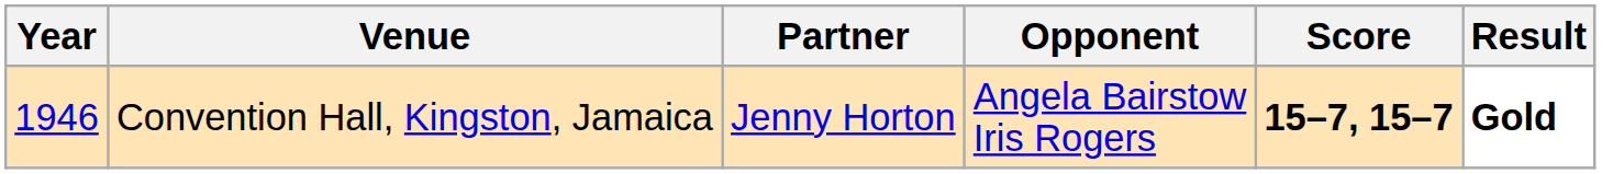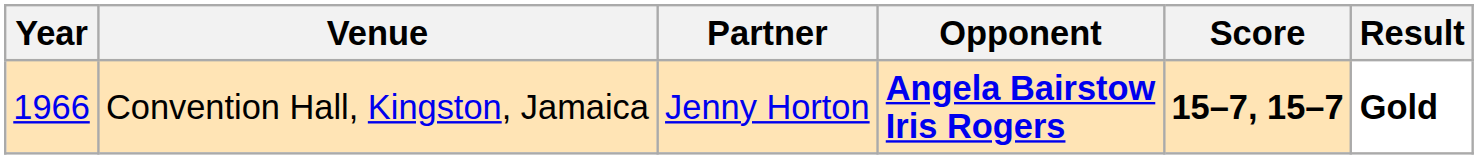 <table class="sortable wikitable" style="font-size: 90%;">
 <tr>
 <th>Year</th>
 <th>Venue</th>
 <th>Partner</th>
 <th>Opponent</th>
 <th>Score</th>
 <th>Result</th>
 </tr>
 <tr style="background:#FFE4B5">
-<td align="center"><a href='#'>1946</a></td>
+<td align="center"><a href='#'>1966</a></td>
 <td align="left">Convention Hall, <a href='#'>Kingston</a>, Jamaica</td>
 <td align="left"> <a href='#'>Jenny Horton</a></td>
-<td align="left"> <a href='#'>Angela Bairstow</a><br> <a href='#'>Iris Rogers</a></td>
+<td align="left"><strong> <a href='#'>Angela Bairstow</a><br> <a href='#'>Iris Rogers</a></strong></td>
 <td align="left"><strong>15–7, 15–7</strong></td>
 <td style="text-align:left; background: white"> <strong>Gold</strong></td>
 </tr>
 </table>
